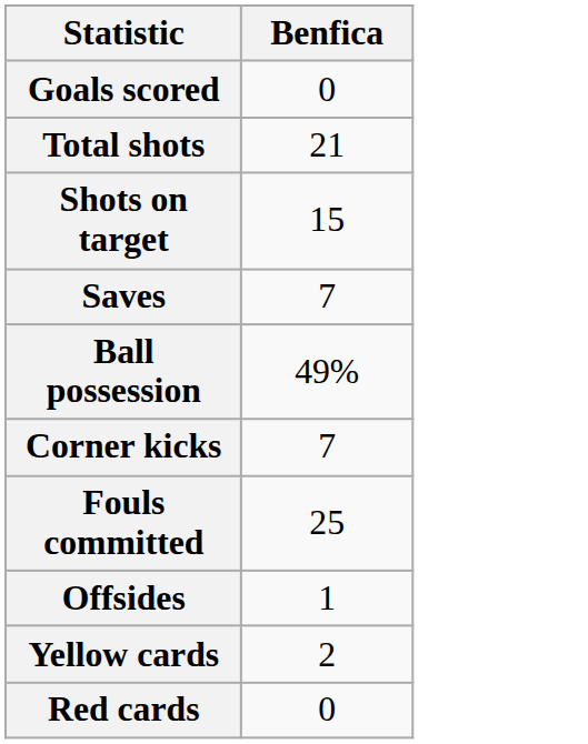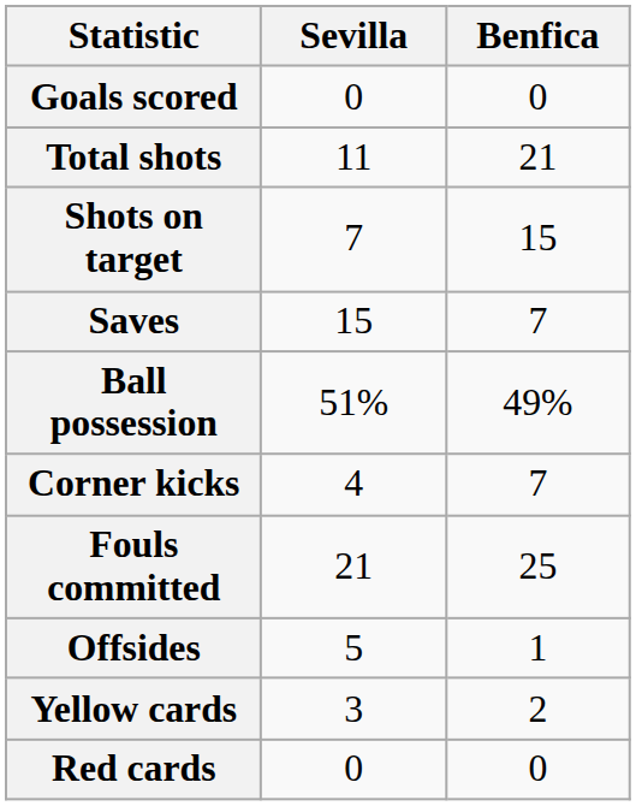 <table class="wikitable plainrowheaders" style="text-align:center">
 <tr>
 <th scope="col" style="width:100px">Statistic</th>
+<th scope="col" style="width:70px">Sevilla</th>
 <th scope="col" style="width:70px">Benfica</th>
 </tr>
 <tr>
 <th scope=row>Goals scored</th>
 <td>0</td>
+<td>0</td>
 </tr>
 <tr>
 <th scope=row>Total shots</th>
+<td>11</td>
 <td>21</td>
 </tr>
 <tr>
 <th scope=row>Shots on target</th>
+<td>7</td>
 <td>15</td>
 </tr>
 <tr>
 <th scope=row>Saves</th>
+<td>15</td>
 <td>7</td>
 </tr>
 <tr>
 <th scope=row>Ball possession</th>
+<td>51%</td>
 <td>49%</td>
 </tr>
 <tr>
 <th scope=row>Corner kicks</th>
+<td>4</td>
 <td>7</td>
 </tr>
 <tr>
 <th scope=row>Fouls committed</th>
+<td>21</td>
 <td>25</td>
 </tr>
 <tr>
 <th scope=row>Offsides</th>
+<td>5</td>
 <td>1</td>
 </tr>
 <tr>
 <th scope=row>Yellow cards</th>
+<td>3</td>
 <td>2</td>
 </tr>
 <tr>
 <th scope=row>Red cards</th>
 <td>0</td>
+<td>0</td>
 </tr>
 </table>
